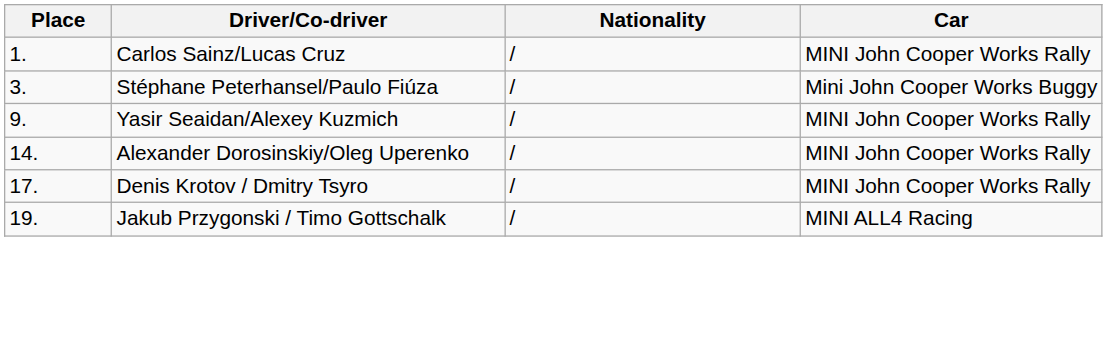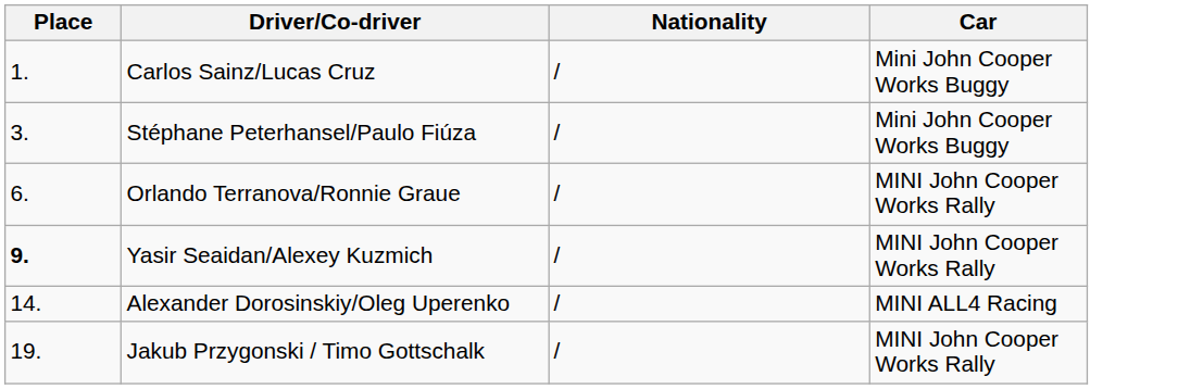 <table class="wikitable">
 <tr>
 <th>Place</th>
 <th>Driver/Co-driver</th>
 <th>Nationality</th>
 <th>Car</th>
 </tr>
 <tr>
 <td style="width:75px;">1.</td>
 <td style="width:295px;">Carlos Sainz/Lucas Cruz</td>
 <td style="width:220px;"> / </td>
-<td>MINI John Cooper Works Rally</td>
+<td style="width:146px;">Mini John Cooper Works Buggy</td>
 </tr>
 <tr>
 <td>3.</td>
 <td>Stéphane Peterhansel/Paulo Fiúza</td>
 <td> / </td>
 <td>Mini John Cooper Works Buggy</td>
 </tr>
 <tr>
-<td>9.</td>
+<td>6.</td>
+<td>Orlando Terranova/Ronnie Graue</td>
+<td> / </td>
+<td>MINI John Cooper Works Rally</td>
+</tr>
+<tr>
+<td><strong>9.</strong></td>
 <td>Yasir Seaidan/Alexey Kuzmich</td>
 <td> / </td>
 <td>MINI John Cooper Works Rally</td>
 </tr>
 <tr>
 <td>14.</td>
 <td>Alexander Dorosinskiy/Oleg Uperenko</td>
 <td>/ </td>
-<td>MINI John Cooper Works Rally</td>
-</tr>
-<tr>
-<td>17.</td>
-<td>Denis Krotov / Dmitry Tsyro</td>
-<td>/ </td>
-<td>MINI John Cooper Works Rally</td>
+<td>MINI ALL4 Racing</td>
 </tr>
 <tr>
 <td>19.</td>
 <td>Jakub Przygonski / Timo Gottschalk</td>
 <td>/ </td>
-<td>MINI ALL4 Racing</td>
+<td>MINI John Cooper Works Rally</td>
 </tr>
 </table>
